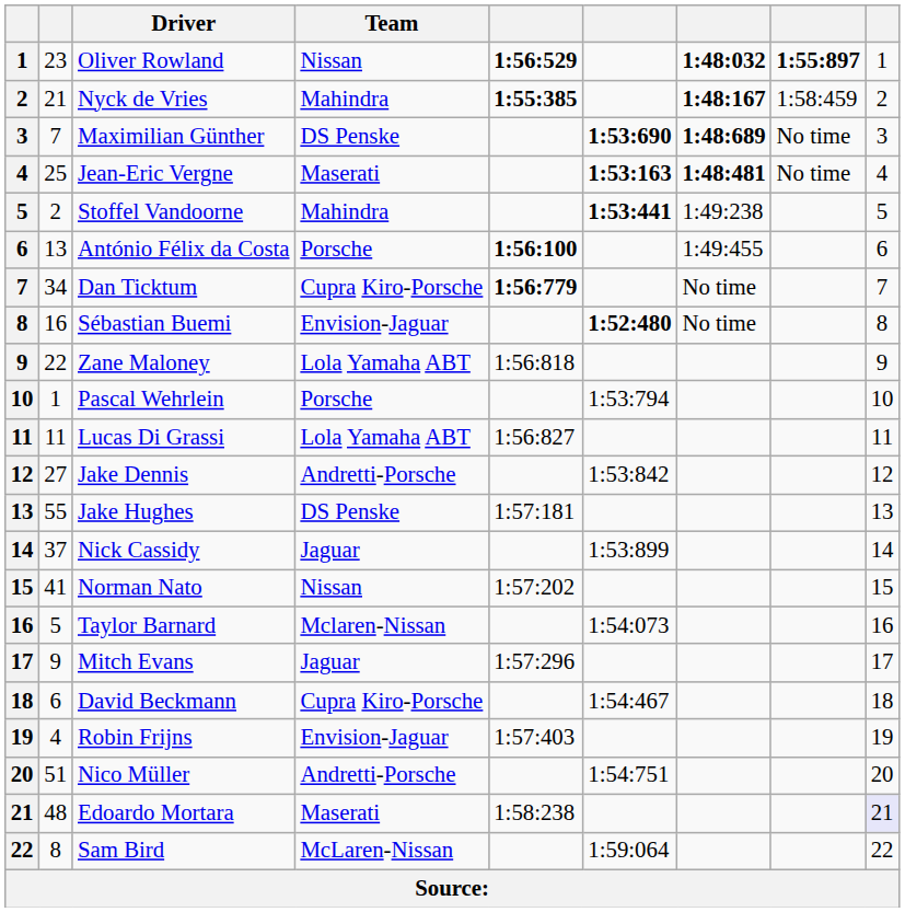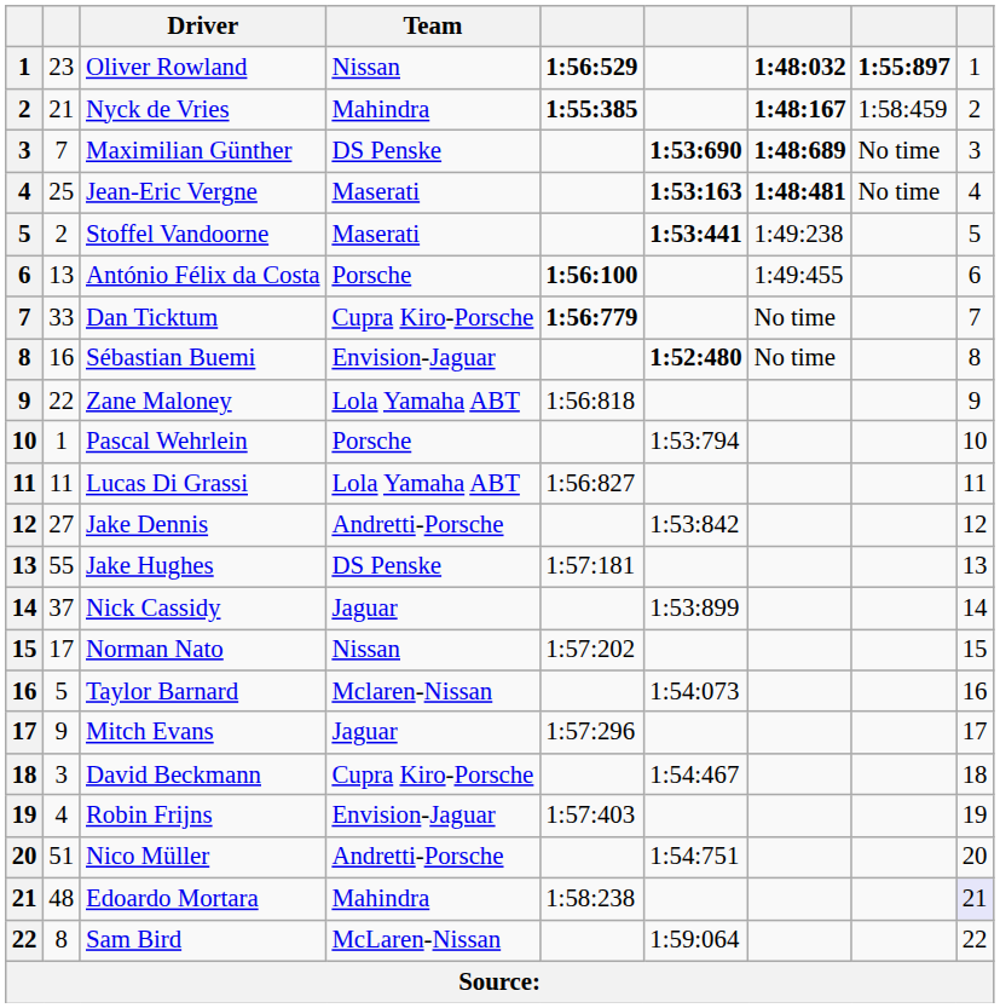 <table class="wikitable sortable" style="font-size: 85%">
 <tr>
 <th scope="col"></th>
 <th scope="col"></th>
 <th scope="col">Driver</th>
 <th scope="col">Team</th>
 <th scope="col"></th>
 <th scope="col"></th>
 <th scope="col"></th>
 <th scope="col"></th>
 <th scope="col"></th>
 </tr>
 <tr>
 <th scope="row">1</th>
 <td align="center">23</td>
 <td data-sort-value=""> <a href='#'>Oliver Rowland</a></td>
 <td><a href='#'>Nissan</a></td>
 <td><strong>1:56:529</strong></td>
 <td></td>
 <td><strong>1:48:032</strong></td>
 <td><strong>1:55:897</strong></td>
 <td align="center">1</td>
 </tr>
 <tr>
 <th scope="row">2</th>
 <td align="center">21</td>
 <td data-sort-value=""> <a href='#'>Nyck de Vries</a></td>
 <td><a href='#'>Mahindra</a></td>
 <td><strong>1:55:385</strong></td>
 <td></td>
 <td><strong>1:48:167</strong></td>
 <td>1:58:459</td>
 <td align="center">2</td>
 </tr>
 <tr>
 <th scope="row">3</th>
 <td align="center">7</td>
 <td data-sort-value=""> <a href='#'>Maximilian Günther</a></td>
 <td><a href='#'>DS Penske</a></td>
 <td></td>
 <td><strong>1:53:690</strong></td>
 <td><strong>1:48:689</strong></td>
 <td>No time</td>
 <td align="center">3</td>
 </tr>
 <tr>
 <th scope="row">4</th>
 <td align="center">25</td>
 <td data-sort-value=""> <a href='#'>Jean-Eric Vergne</a></td>
 <td><a href='#'>Maserati</a></td>
 <td></td>
 <td><strong>1:53:163</strong></td>
 <td><strong>1:48:481</strong></td>
 <td>No time</td>
 <td align="center">4</td>
 </tr>
 <tr>
 <th scope="row">5</th>
 <td align="center">2</td>
 <td data-sort-value=""> <a href='#'>Stoffel Vandoorne</a></td>
-<td><a href='#'>Mahindra</a></td>
+<td><a href='#'>Maserati</a></td>
 <td></td>
 <td><strong>1:53:441</strong></td>
 <td>1:49:238</td>
 <td></td>
 <td align="center">5</td>
 </tr>
 <tr>
 <th scope="row">6</th>
 <td align="center">13</td>
 <td data-sort-value=""> <a href='#'>António Félix da Costa</a></td>
 <td><a href='#'>Porsche</a></td>
 <td><strong>1:56:100</strong></td>
 <td></td>
 <td>1:49:455</td>
 <td></td>
 <td align="center">6</td>
 </tr>
 <tr>
 <th scope="row">7</th>
-<td align="center">34</td>
+<td align="center">33</td>
 <td data-sort-value=""> <a href='#'>Dan Ticktum</a></td>
 <td><a href='#'>Cupra</a> <a href='#'>Kiro</a>-<a href='#'>Porsche</a></td>
 <td><strong>1:56:779</strong></td>
 <td></td>
 <td>No time</td>
 <td></td>
 <td align="center">7</td>
 </tr>
 <tr>
 <th scope="row">8</th>
 <td align="center">16</td>
 <td data-sort-value=""> <a href='#'>Sébastian Buemi</a></td>
 <td><a href='#'>Envision</a>-<a href='#'>Jaguar</a></td>
 <td></td>
 <td><strong>1:52:480</strong></td>
 <td>No time</td>
 <td></td>
 <td align="center">8</td>
 </tr>
 <tr>
 <th scope="row">9</th>
 <td align="center">22</td>
 <td data-sort-value=""> <a href='#'>Zane Maloney</a></td>
 <td><a href='#'>Lola</a> <a href='#'>Yamaha</a> <a href='#'>ABT</a></td>
 <td>1:56:818</td>
 <td></td>
 <td></td>
 <td></td>
 <td align="center">9</td>
 </tr>
 <tr>
 <th scope="row">10</th>
 <td align="center">1</td>
 <td data-sort-value=""> <a href='#'>Pascal Wehrlein</a></td>
 <td><a href='#'>Porsche</a></td>
 <td></td>
 <td>1:53:794</td>
 <td></td>
 <td></td>
 <td align="center">10</td>
 </tr>
 <tr>
 <th scope="row">11</th>
 <td align="center">11</td>
 <td data-sort-value=""> <a href='#'>Lucas Di Grassi</a></td>
 <td><a href='#'>Lola</a> <a href='#'>Yamaha</a> <a href='#'>ABT</a></td>
 <td>1:56:827</td>
 <td></td>
 <td></td>
 <td></td>
 <td align="center">11</td>
 </tr>
 <tr>
 <th scope="row">12</th>
 <td align="center">27</td>
 <td data-sort-value=""> <a href='#'>Jake Dennis</a></td>
 <td><a href='#'>Andretti</a>-<a href='#'>Porsche</a></td>
 <td></td>
 <td>1:53:842</td>
 <td></td>
 <td></td>
 <td align="center">12</td>
 </tr>
 <tr>
 <th scope="row">13</th>
 <td align="center">55</td>
 <td data-sort-value=""> <a href='#'>Jake Hughes</a></td>
 <td><a href='#'>DS Penske</a></td>
 <td>1:57:181</td>
 <td></td>
 <td></td>
 <td></td>
 <td align="center">13</td>
 </tr>
 <tr>
 <th scope="row">14</th>
 <td align="center">37</td>
 <td data-sort-value=""> <a href='#'>Nick Cassidy</a></td>
 <td><a href='#'>Jaguar</a></td>
 <td></td>
 <td>1:53:899</td>
 <td></td>
 <td></td>
 <td align="center">14</td>
 </tr>
 <tr>
 <th scope="row">15</th>
-<td align="center">41</td>
+<td align="center">17</td>
 <td data-sort-value=""> <a href='#'>Norman Nato</a></td>
 <td><a href='#'>Nissan</a></td>
 <td>1:57:202</td>
 <td></td>
 <td></td>
 <td></td>
 <td align="center">15</td>
 </tr>
 <tr>
 <th scope="row">16</th>
 <td align="center">5</td>
 <td data-sort-value=""> <a href='#'>Taylor Barnard</a></td>
 <td><a href='#'>Mclaren</a>-<a href='#'>Nissan</a></td>
 <td></td>
 <td>1:54:073</td>
 <td></td>
 <td></td>
 <td align="center">16</td>
 </tr>
 <tr>
 <th scope="row">17</th>
 <td align="center">9</td>
 <td data-sort-value=""> <a href='#'>Mitch Evans</a></td>
 <td><a href='#'>Jaguar</a></td>
 <td>1:57:296</td>
 <td></td>
 <td></td>
 <td></td>
 <td align="center">17</td>
 </tr>
 <tr>
 <th scope="row">18</th>
-<td align="center">6</td>
+<td align="center">3</td>
 <td data-sort-value=""> <a href='#'>David Beckmann</a></td>
 <td><a href='#'>Cupra</a> <a href='#'>Kiro</a>-<a href='#'>Porsche</a></td>
 <td></td>
 <td>1:54:467</td>
 <td></td>
 <td></td>
 <td align="center">18</td>
 </tr>
 <tr>
 <th scope="row">19</th>
 <td align="center">4</td>
 <td data-sort-value=""> <a href='#'>Robin Frijns</a></td>
 <td><a href='#'>Envision</a>-<a href='#'>Jaguar</a></td>
 <td>1:57:403</td>
 <td></td>
 <td></td>
 <td></td>
 <td align="center">19</td>
 </tr>
 <tr>
 <th scope="row">20</th>
 <td align="center">51</td>
 <td data-sort-value=""> <a href='#'>Nico Müller</a></td>
 <td><a href='#'>Andretti</a>-<a href='#'>Porsche</a></td>
 <td></td>
 <td>1:54:751</td>
 <td></td>
 <td></td>
 <td align="center">20</td>
 </tr>
 <tr>
 <th scope="row">21</th>
 <td align="center">48</td>
 <td data-sort-value=""> <a href='#'>Edoardo Mortara</a></td>
-<td><a href='#'>Maserati</a></td>
+<td><a href='#'>Mahindra</a></td>
 <td>1:58:238</td>
 <td></td>
 <td></td>
 <td></td>
 <td align="center" style="background: lavender;">21</td>
 </tr>
 <tr>
 <th scope="row">22</th>
 <td align="center">8</td>
 <td data-sort-value=""> <a href='#'>Sam Bird</a></td>
 <td><a href='#'>McLaren</a>-<a href='#'>Nissan</a></td>
 <td></td>
 <td>1:59:064</td>
 <td></td>
 <td></td>
 <td align="center">22</td>
 </tr>
 <tr>
 <th colspan="10">Source:</th>
 </tr>
 </table>
